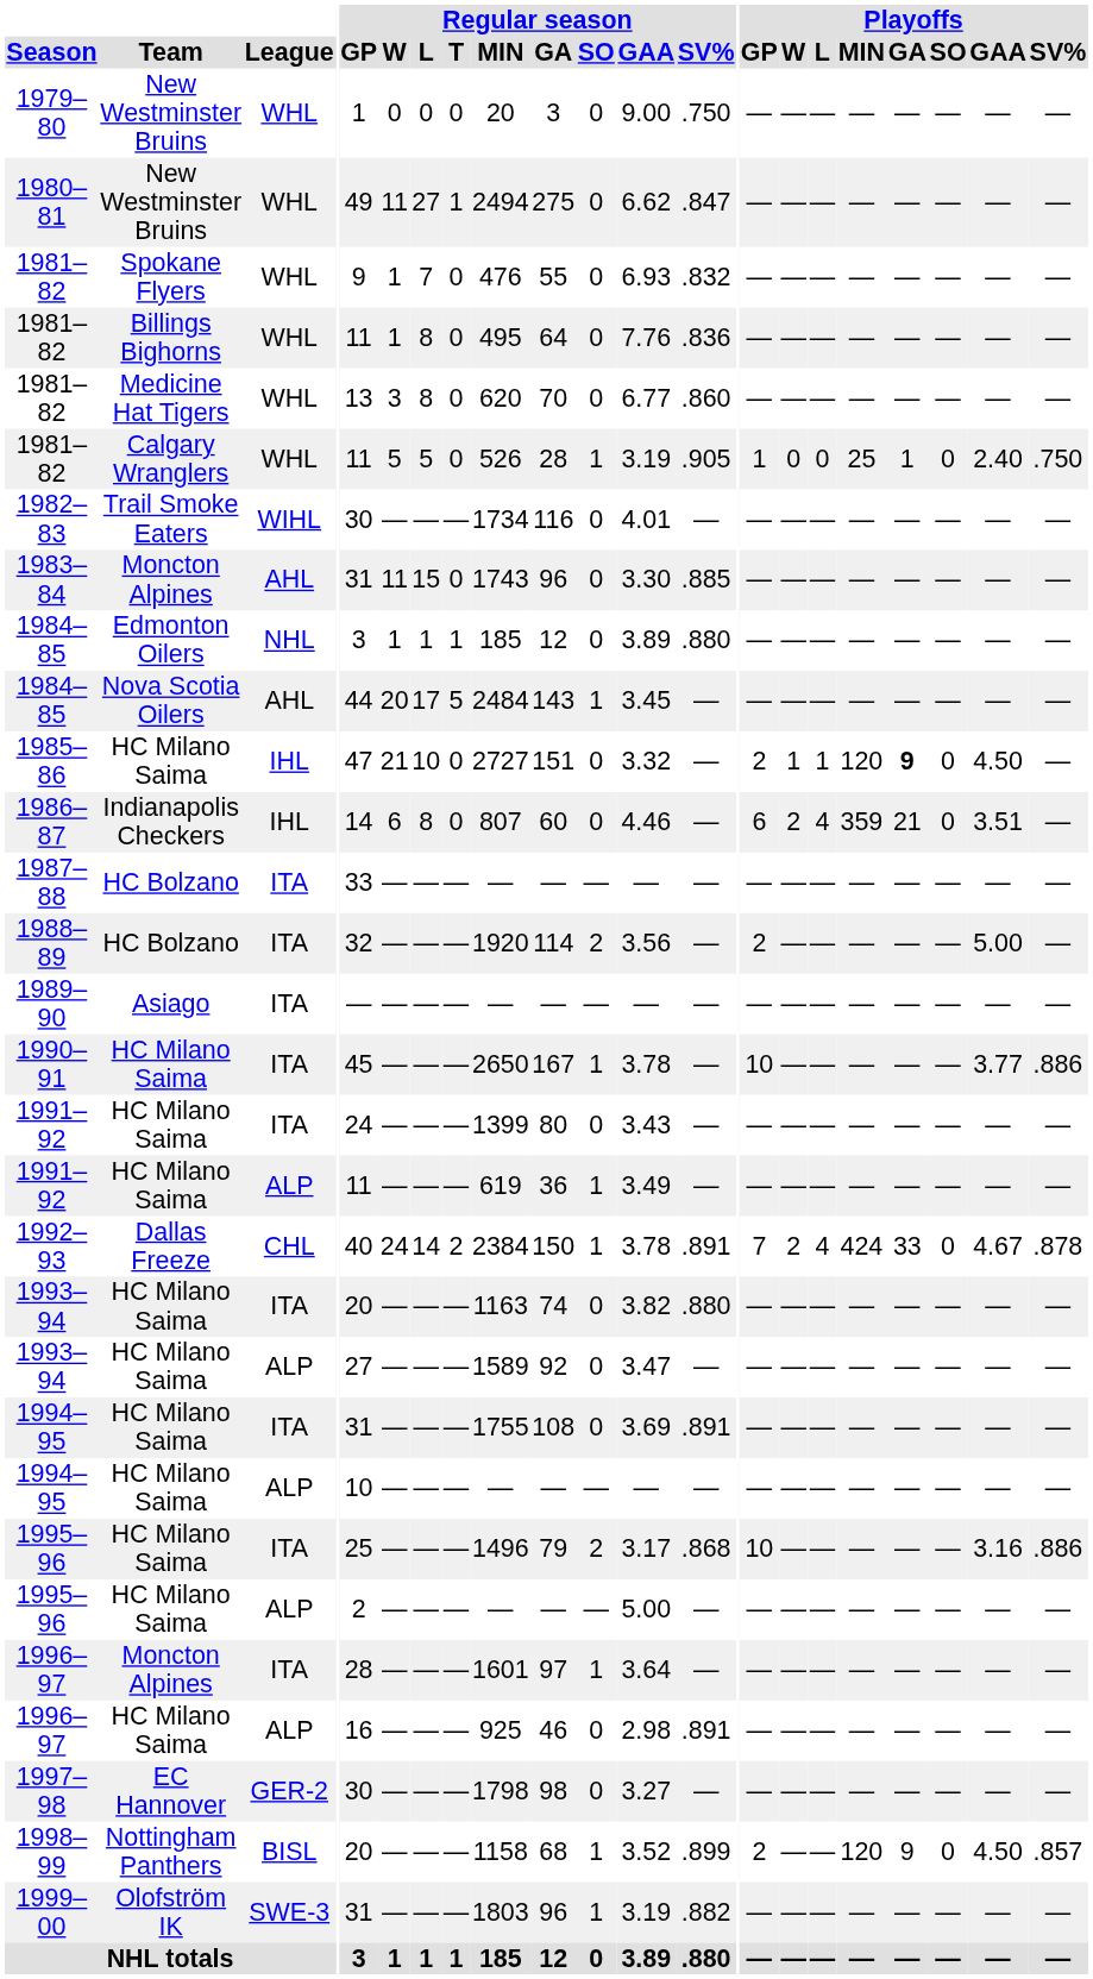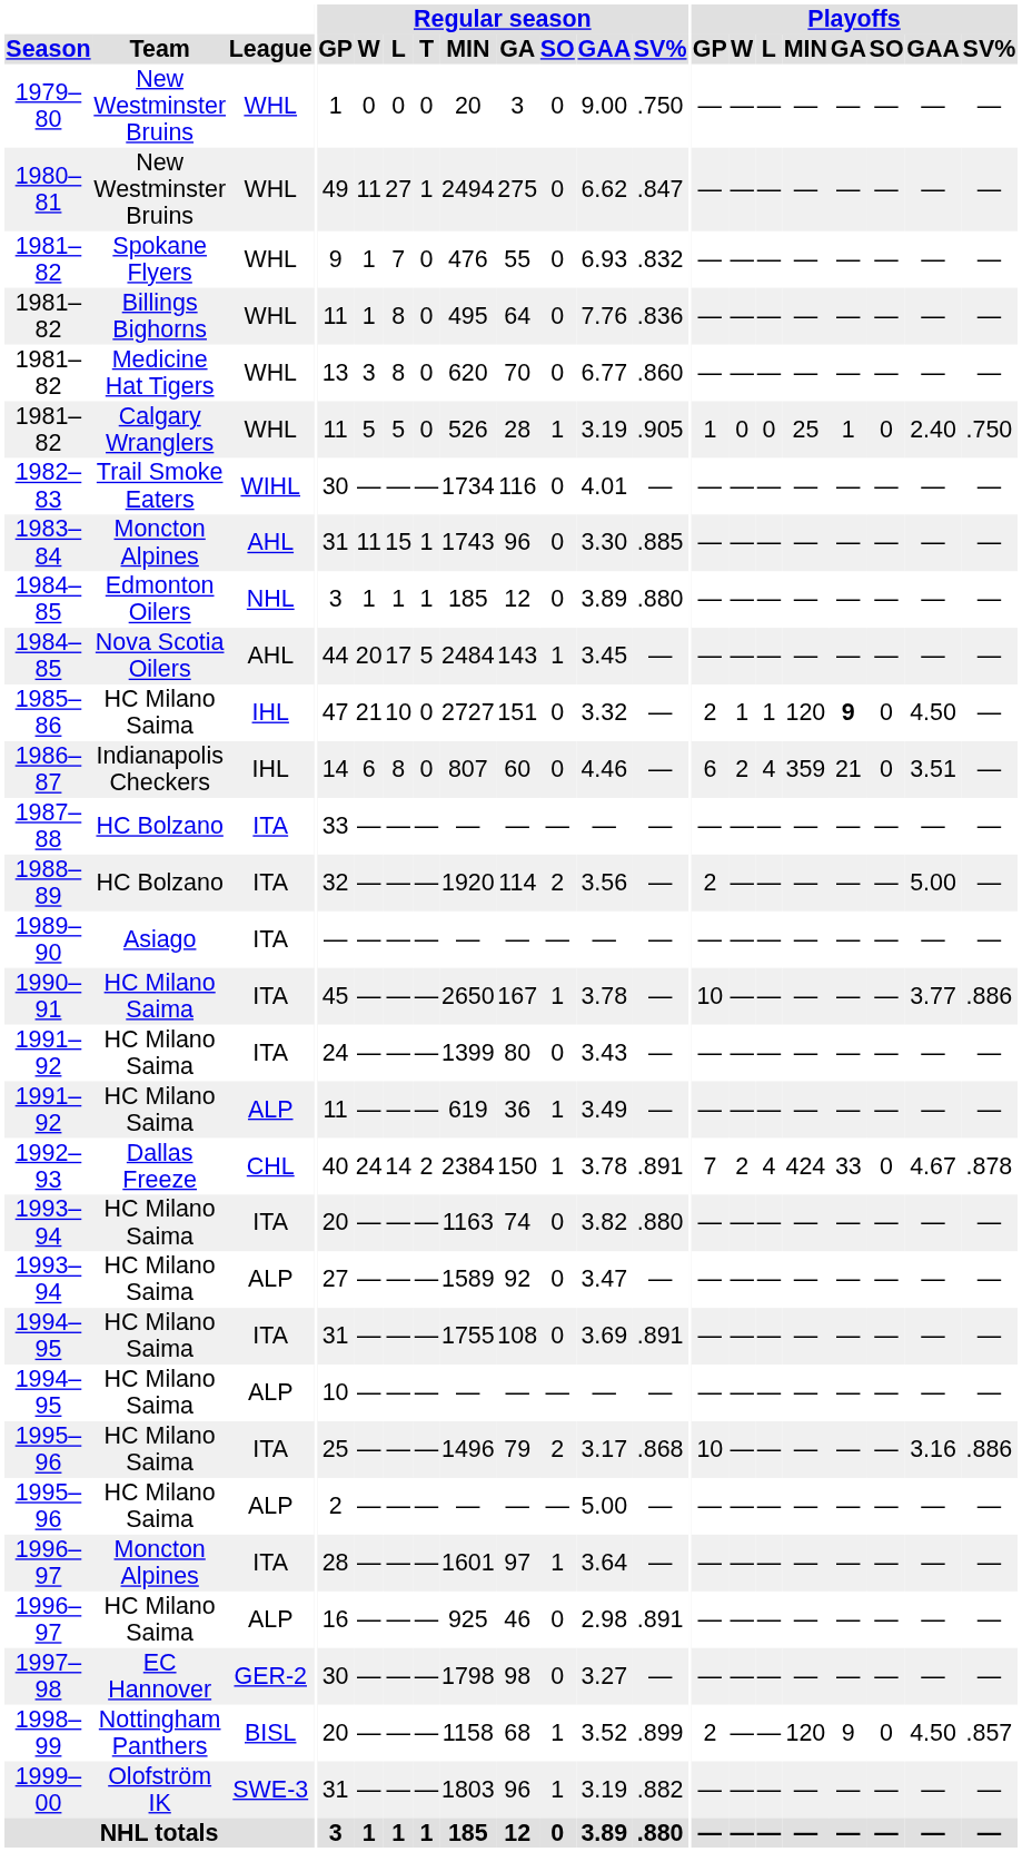 <table border="0" cellpadding="1" cellspacing="0" style="width:90%; text-align:center;">
 <tr bgcolor="#e0e0e0">
 <th colspan="3" bgcolor="#ffffff"></th>
 <th rowspan="99" bgcolor="#ffffff"></th>
 <th colspan="9" bgcolor="#e0e0e0"><a href='#'>Regular season</a></th>
 <th rowspan="99" bgcolor="#ffffff"></th>
 <th colspan="8" bgcolor="#e0e0e0"><a href='#'>Playoffs</a></th>
 </tr>
 <tr bgcolor="#e0e0e0">
 <th><a href='#'>Season</a></th>
 <th>Team</th>
 <th>League</th>
 <th>GP</th>
 <th>W</th>
 <th>L</th>
 <th>T</th>
 <th>MIN</th>
 <th>GA</th>
 <th><a href='#'>SO</a></th>
 <th><a href='#'>GAA</a></th>
 <th><a href='#'>SV%</a></th>
 <th>GP</th>
 <th>W</th>
 <th>L</th>
 <th>MIN</th>
 <th>GA</th>
 <th>SO</th>
 <th>GAA</th>
 <th>SV%</th>
 </tr>
 <tr>
 <td><a href='#'>1979–80</a></td>
 <td><a href='#'>New Westminster Bruins</a></td>
 <td><a href='#'>WHL</a></td>
 <td>1</td>
 <td>0</td>
 <td>0</td>
 <td>0</td>
 <td>20</td>
 <td>3</td>
 <td>0</td>
 <td>9.00</td>
 <td>.750</td>
 <td>—</td>
 <td>—</td>
 <td>—</td>
 <td>—</td>
 <td>—</td>
 <td>—</td>
 <td>—</td>
 <td>—</td>
 </tr>
 <tr bgcolor="#f0f0f0">
 <td><a href='#'>1980–81</a></td>
 <td>New Westminster Bruins</td>
 <td>WHL</td>
 <td>49</td>
 <td>11</td>
 <td>27</td>
 <td>1</td>
 <td>2494</td>
 <td>275</td>
 <td>0</td>
 <td>6.62</td>
 <td>.847</td>
 <td>—</td>
 <td>—</td>
 <td>—</td>
 <td>—</td>
 <td>—</td>
 <td>—</td>
 <td>—</td>
 <td>—</td>
 </tr>
 <tr>
 <td><a href='#'>1981–82</a></td>
 <td><a href='#'>Spokane Flyers</a></td>
 <td>WHL</td>
 <td>9</td>
 <td>1</td>
 <td>7</td>
 <td>0</td>
 <td>476</td>
 <td>55</td>
 <td>0</td>
 <td>6.93</td>
 <td>.832</td>
 <td>—</td>
 <td>—</td>
 <td>—</td>
 <td>—</td>
 <td>—</td>
 <td>—</td>
 <td>—</td>
 <td>—</td>
 </tr>
 <tr bgcolor="#f0f0f0">
 <td>1981–82</td>
 <td><a href='#'>Billings Bighorns</a></td>
 <td>WHL</td>
 <td>11</td>
 <td>1</td>
 <td>8</td>
 <td>0</td>
 <td>495</td>
 <td>64</td>
 <td>0</td>
 <td>7.76</td>
 <td>.836</td>
 <td>—</td>
 <td>—</td>
 <td>—</td>
 <td>—</td>
 <td>—</td>
 <td>—</td>
 <td>—</td>
 <td>—</td>
 </tr>
 <tr>
 <td>1981–82</td>
 <td><a href='#'>Medicine Hat Tigers</a></td>
 <td>WHL</td>
 <td>13</td>
 <td>3</td>
 <td>8</td>
 <td>0</td>
 <td>620</td>
 <td>70</td>
 <td>0</td>
 <td>6.77</td>
 <td>.860</td>
 <td>—</td>
 <td>—</td>
 <td>—</td>
 <td>—</td>
 <td>—</td>
 <td>—</td>
 <td>—</td>
 <td>—</td>
 </tr>
 <tr bgcolor="#f0f0f0">
 <td>1981–82</td>
 <td><a href='#'>Calgary Wranglers</a></td>
 <td>WHL</td>
 <td>11</td>
 <td>5</td>
 <td>5</td>
 <td>0</td>
 <td>526</td>
 <td>28</td>
 <td>1</td>
 <td>3.19</td>
 <td>.905</td>
 <td>1</td>
 <td>0</td>
 <td>0</td>
 <td>25</td>
 <td>1</td>
 <td>0</td>
 <td>2.40</td>
 <td>.750</td>
 </tr>
 <tr>
 <td><a href='#'>1982–83</a></td>
 <td><a href='#'>Trail Smoke Eaters</a></td>
 <td><a href='#'>WIHL</a></td>
 <td>30</td>
 <td>—</td>
 <td>—</td>
 <td>—</td>
 <td>1734</td>
 <td>116</td>
 <td>0</td>
 <td>4.01</td>
 <td>—</td>
 <td>—</td>
 <td>—</td>
 <td>—</td>
 <td>—</td>
 <td>—</td>
 <td>—</td>
 <td>—</td>
 <td>—</td>
 </tr>
 <tr bgcolor="#f0f0f0">
 <td><a href='#'>1983–84</a></td>
 <td><a href='#'>Moncton Alpines</a></td>
 <td><a href='#'>AHL</a></td>
 <td>31</td>
 <td>11</td>
 <td>15</td>
-<td>0</td>
+<td>1</td>
 <td>1743</td>
 <td>96</td>
 <td>0</td>
 <td>3.30</td>
 <td>.885</td>
 <td>—</td>
 <td>—</td>
 <td>—</td>
 <td>—</td>
 <td>—</td>
 <td>—</td>
 <td>—</td>
 <td>—</td>
 </tr>
 <tr>
 <td><a href='#'>1984–85</a></td>
 <td><a href='#'>Edmonton Oilers</a></td>
 <td><a href='#'>NHL</a></td>
 <td>3</td>
 <td>1</td>
 <td>1</td>
 <td>1</td>
 <td>185</td>
 <td>12</td>
 <td>0</td>
 <td>3.89</td>
 <td>.880</td>
 <td>—</td>
 <td>—</td>
 <td>—</td>
 <td>—</td>
 <td>—</td>
 <td>—</td>
 <td>—</td>
 <td>—</td>
 </tr>
 <tr bgcolor="#f0f0f0">
 <td><a href='#'>1984–85</a></td>
 <td><a href='#'>Nova Scotia Oilers</a></td>
 <td>AHL</td>
 <td>44</td>
 <td>20</td>
 <td>17</td>
 <td>5</td>
 <td>2484</td>
 <td>143</td>
 <td>1</td>
 <td>3.45</td>
 <td>—</td>
 <td>—</td>
 <td>—</td>
 <td>—</td>
 <td>—</td>
 <td>—</td>
 <td>—</td>
 <td>—</td>
 <td>—</td>
 </tr>
 <tr>
 <td><a href='#'>1985–86</a></td>
 <td>HC Milano Saima</td>
 <td><a href='#'>IHL</a></td>
 <td>47</td>
 <td>21</td>
 <td>10</td>
 <td>0</td>
 <td>2727</td>
 <td>151</td>
 <td>0</td>
 <td>3.32</td>
 <td>—</td>
 <td>2</td>
 <td>1</td>
 <td>1</td>
 <td>120</td>
 <td><strong>9</strong></td>
 <td>0</td>
 <td>4.50</td>
 <td>—</td>
 </tr>
 <tr bgcolor="#f0f0f0">
 <td><a href='#'>1986–87</a></td>
 <td>Indianapolis Checkers</td>
 <td>IHL</td>
 <td>14</td>
 <td>6</td>
 <td>8</td>
 <td>0</td>
 <td>807</td>
 <td>60</td>
 <td>0</td>
 <td>4.46</td>
 <td>—</td>
 <td>6</td>
 <td>2</td>
 <td>4</td>
 <td>359</td>
 <td>21</td>
 <td>0</td>
 <td>3.51</td>
 <td>—</td>
 </tr>
 <tr>
 <td><a href='#'>1987–88</a></td>
 <td><a href='#'>HC Bolzano</a></td>
 <td><a href='#'>ITA</a></td>
 <td>33</td>
 <td>—</td>
 <td>—</td>
 <td>—</td>
 <td>—</td>
 <td>—</td>
 <td>—</td>
 <td>—</td>
 <td>—</td>
 <td>—</td>
 <td>—</td>
 <td>—</td>
 <td>—</td>
 <td>—</td>
 <td>—</td>
 <td>—</td>
 <td>—</td>
 </tr>
 <tr bgcolor="#f0f0f0">
 <td><a href='#'>1988–89</a></td>
 <td>HC Bolzano</td>
 <td>ITA</td>
 <td>32</td>
 <td>—</td>
 <td>—</td>
 <td>—</td>
 <td>1920</td>
 <td>114</td>
 <td>2</td>
 <td>3.56</td>
 <td>—</td>
 <td>2</td>
 <td>—</td>
 <td>—</td>
 <td>—</td>
 <td>—</td>
 <td>—</td>
 <td>5.00</td>
 <td>—</td>
 </tr>
 <tr>
 <td><a href='#'>1989–90</a></td>
 <td><a href='#'>Asiago</a></td>
 <td>ITA</td>
 <td>—</td>
 <td>—</td>
 <td>—</td>
 <td>—</td>
 <td>—</td>
 <td>—</td>
 <td>—</td>
 <td>—</td>
 <td>—</td>
 <td>—</td>
 <td>—</td>
 <td>—</td>
 <td>—</td>
 <td>—</td>
 <td>—</td>
 <td>—</td>
 <td>—</td>
 </tr>
 <tr bgcolor="#f0f0f0">
 <td><a href='#'>1990–91</a></td>
 <td><a href='#'>HC Milano Saima</a></td>
 <td>ITA</td>
 <td>45</td>
 <td>—</td>
 <td>—</td>
 <td>—</td>
 <td>2650</td>
 <td>167</td>
 <td>1</td>
 <td>3.78</td>
 <td>—</td>
 <td>10</td>
 <td>—</td>
 <td>—</td>
 <td>—</td>
 <td>—</td>
 <td>—</td>
 <td>3.77</td>
 <td>.886</td>
 </tr>
 <tr>
 <td><a href='#'>1991–92</a></td>
 <td>HC Milano Saima</td>
 <td>ITA</td>
 <td>24</td>
 <td>—</td>
 <td>—</td>
 <td>—</td>
 <td>1399</td>
 <td>80</td>
 <td>0</td>
 <td>3.43</td>
 <td>—</td>
 <td>—</td>
 <td>—</td>
 <td>—</td>
 <td>—</td>
 <td>—</td>
 <td>—</td>
 <td>—</td>
 <td>—</td>
 </tr>
 <tr bgcolor="#f0f0f0">
 <td><a href='#'>1991–92</a></td>
 <td>HC Milano Saima</td>
 <td><a href='#'>ALP</a></td>
 <td>11</td>
 <td>—</td>
 <td>—</td>
 <td>—</td>
 <td>619</td>
 <td>36</td>
 <td>1</td>
 <td>3.49</td>
 <td>—</td>
 <td>—</td>
 <td>—</td>
 <td>—</td>
 <td>—</td>
 <td>—</td>
 <td>—</td>
 <td>—</td>
 <td>—</td>
 </tr>
 <tr>
 <td><a href='#'>1992–93</a></td>
 <td><a href='#'>Dallas Freeze</a></td>
 <td><a href='#'>CHL</a></td>
 <td>40</td>
 <td>24</td>
 <td>14</td>
 <td>2</td>
 <td>2384</td>
 <td>150</td>
 <td>1</td>
 <td>3.78</td>
 <td>.891</td>
 <td>7</td>
 <td>2</td>
 <td>4</td>
 <td>424</td>
 <td>33</td>
 <td>0</td>
 <td>4.67</td>
 <td>.878</td>
 </tr>
 <tr bgcolor="#f0f0f0">
 <td><a href='#'>1993–94</a></td>
 <td>HC Milano Saima</td>
 <td>ITA</td>
 <td>20</td>
 <td>—</td>
 <td>—</td>
 <td>—</td>
 <td>1163</td>
 <td>74</td>
 <td>0</td>
 <td>3.82</td>
 <td>.880</td>
 <td>—</td>
 <td>—</td>
 <td>—</td>
 <td>—</td>
 <td>—</td>
 <td>—</td>
 <td>—</td>
 <td>—</td>
 </tr>
 <tr>
 <td><a href='#'>1993–94</a></td>
 <td>HC Milano Saima</td>
 <td>ALP</td>
 <td>27</td>
 <td>—</td>
 <td>—</td>
 <td>—</td>
 <td>1589</td>
 <td>92</td>
 <td>0</td>
 <td>3.47</td>
 <td>—</td>
 <td>—</td>
 <td>—</td>
 <td>—</td>
 <td>—</td>
 <td>—</td>
 <td>—</td>
 <td>—</td>
 <td>—</td>
 </tr>
 <tr bgcolor="#f0f0f0">
 <td><a href='#'>1994–95</a></td>
 <td>HC Milano Saima</td>
 <td>ITA</td>
 <td>31</td>
 <td>—</td>
 <td>—</td>
 <td>—</td>
 <td>1755</td>
 <td>108</td>
 <td>0</td>
 <td>3.69</td>
 <td>.891</td>
 <td>—</td>
 <td>—</td>
 <td>—</td>
 <td>—</td>
 <td>—</td>
 <td>—</td>
 <td>—</td>
 <td>—</td>
 </tr>
 <tr>
 <td><a href='#'>1994–95</a></td>
 <td>HC Milano Saima</td>
 <td>ALP</td>
 <td>10</td>
 <td>—</td>
 <td>—</td>
 <td>—</td>
 <td>—</td>
 <td>—</td>
 <td>—</td>
 <td>—</td>
 <td>—</td>
 <td>—</td>
 <td>—</td>
 <td>—</td>
 <td>—</td>
 <td>—</td>
 <td>—</td>
 <td>—</td>
 <td>—</td>
 </tr>
 <tr bgcolor="#f0f0f0">
 <td><a href='#'>1995–96</a></td>
 <td>HC Milano Saima</td>
 <td>ITA</td>
 <td>25</td>
 <td>—</td>
 <td>—</td>
 <td>—</td>
 <td>1496</td>
 <td>79</td>
 <td>2</td>
 <td>3.17</td>
 <td>.868</td>
 <td>10</td>
 <td>—</td>
 <td>—</td>
 <td>—</td>
 <td>—</td>
 <td>—</td>
 <td>3.16</td>
 <td>.886</td>
 </tr>
 <tr>
 <td><a href='#'>1995–96</a></td>
 <td>HC Milano Saima</td>
 <td>ALP</td>
 <td>2</td>
 <td>—</td>
 <td>—</td>
 <td>—</td>
 <td>—</td>
 <td>—</td>
 <td>—</td>
 <td>5.00</td>
 <td>—</td>
 <td>—</td>
 <td>—</td>
 <td>—</td>
 <td>—</td>
 <td>—</td>
 <td>—</td>
 <td>—</td>
 <td>—</td>
 </tr>
 <tr bgcolor="#f0f0f0">
 <td><a href='#'>1996–97</a></td>
 <td><a href='#'>Moncton Alpines</a></td>
 <td>ITA</td>
 <td>28</td>
 <td>—</td>
 <td>—</td>
 <td>—</td>
 <td>1601</td>
 <td>97</td>
 <td>1</td>
 <td>3.64</td>
 <td>—</td>
 <td>—</td>
 <td>—</td>
 <td>—</td>
 <td>—</td>
 <td>—</td>
 <td>—</td>
 <td>—</td>
 <td>—</td>
 </tr>
 <tr>
 <td><a href='#'>1996–97</a></td>
 <td>HC Milano Saima</td>
 <td>ALP</td>
 <td>16</td>
 <td>—</td>
 <td>—</td>
 <td>—</td>
 <td>925</td>
 <td>46</td>
 <td>0</td>
 <td>2.98</td>
 <td>.891</td>
 <td>—</td>
 <td>—</td>
 <td>—</td>
 <td>—</td>
 <td>—</td>
 <td>—</td>
 <td>—</td>
 <td>—</td>
 </tr>
 <tr bgcolor="#f0f0f0">
 <td><a href='#'>1997–98</a></td>
 <td><a href='#'>EC Hannover</a></td>
 <td><a href='#'>GER-2</a></td>
 <td>30</td>
 <td>—</td>
 <td>—</td>
 <td>—</td>
 <td>1798</td>
 <td>98</td>
 <td>0</td>
 <td>3.27</td>
 <td>—</td>
 <td>—</td>
 <td>—</td>
 <td>—</td>
 <td>—</td>
 <td>—</td>
 <td>—</td>
 <td>—</td>
 <td>—</td>
 </tr>
 <tr>
 <td><a href='#'>1998–99</a></td>
 <td><a href='#'>Nottingham Panthers</a></td>
 <td><a href='#'>BISL</a></td>
 <td>20</td>
 <td>—</td>
 <td>—</td>
 <td>—</td>
 <td>1158</td>
 <td>68</td>
 <td>1</td>
 <td>3.52</td>
 <td>.899</td>
 <td>2</td>
 <td>—</td>
 <td>—</td>
 <td>120</td>
 <td>9</td>
 <td>0</td>
 <td>4.50</td>
 <td>.857</td>
 </tr>
 <tr bgcolor="#f0f0f0">
 <td><a href='#'>1999–00</a></td>
 <td><a href='#'>Olofström IK</a></td>
 <td><a href='#'>SWE-3</a></td>
 <td>31</td>
 <td>—</td>
 <td>—</td>
 <td>—</td>
 <td>1803</td>
 <td>96</td>
 <td>1</td>
 <td>3.19</td>
 <td>.882</td>
 <td>—</td>
 <td>—</td>
 <td>—</td>
 <td>—</td>
 <td>—</td>
 <td>—</td>
 <td>—</td>
 <td>—</td>
 </tr>
 <tr bgcolor="#e0e0e0">
 <th colspan=3>NHL totals</th>
 <th>3</th>
 <th>1</th>
 <th>1</th>
 <th>1</th>
 <th>185</th>
 <th>12</th>
 <th>0</th>
 <th>3.89</th>
 <th>.880</th>
 <th>—</th>
 <th>—</th>
 <th>—</th>
 <th>—</th>
 <th>—</th>
 <th>—</th>
 <th>—</th>
 <th>—</th>
 </tr>
 </table>
